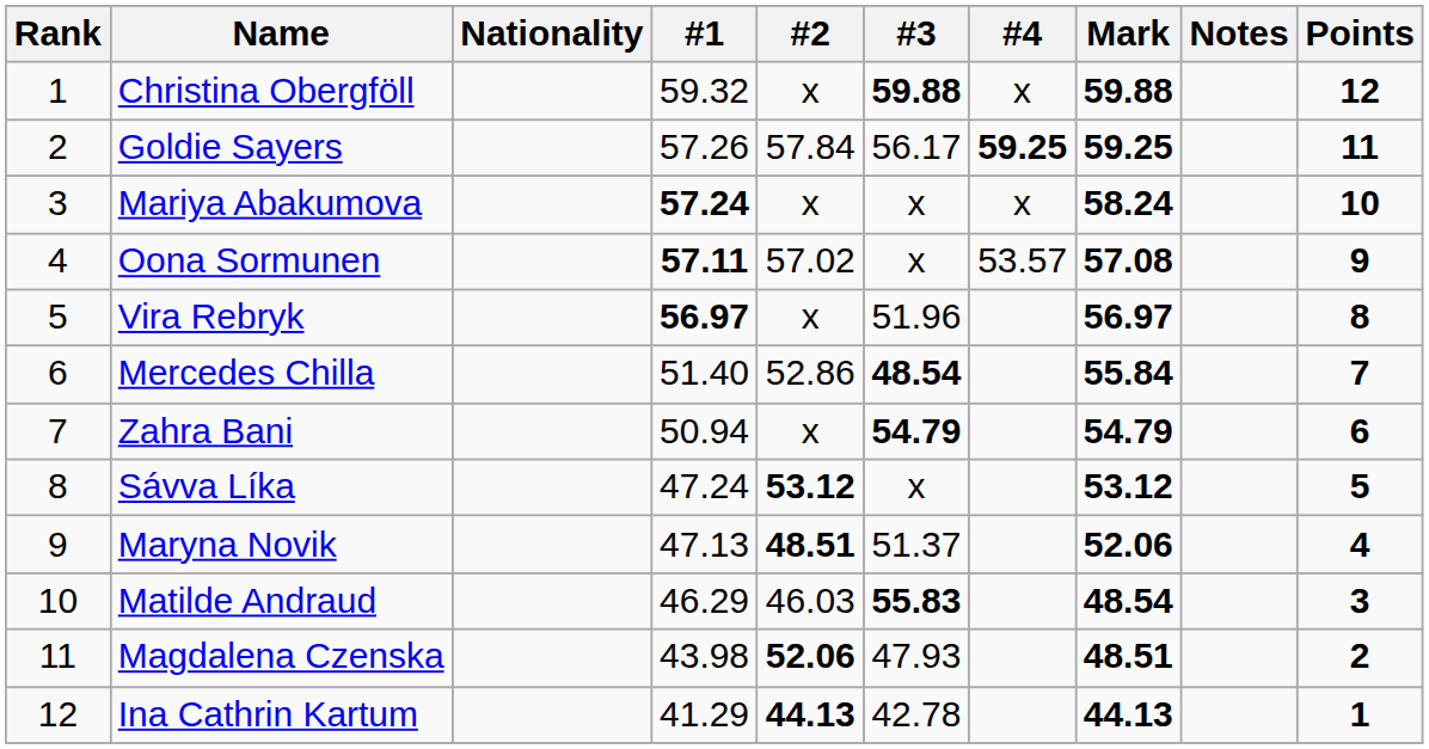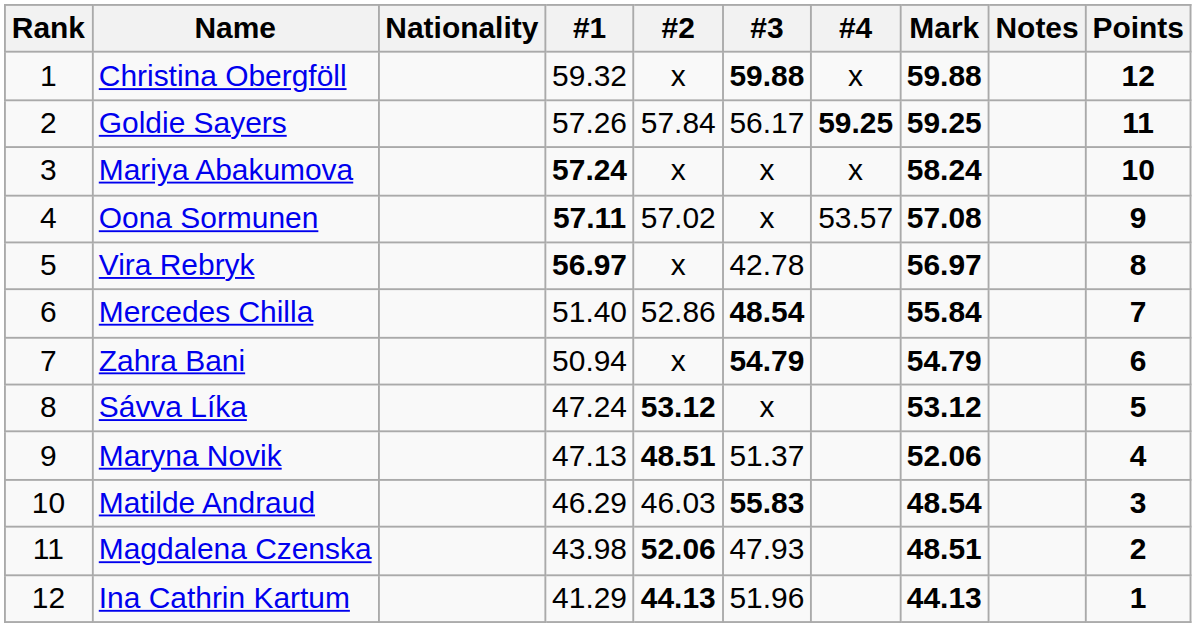 <table class="wikitable sortable" style="text-align:center">
 <tr>
 <th>Rank</th>
 <th>Name</th>
 <th>Nationality</th>
 <th>#1</th>
 <th>#2</th>
 <th>#3</th>
 <th>#4</th>
 <th>Mark</th>
 <th>Notes</th>
 <th>Points</th>
 </tr>
 <tr>
 <td>1</td>
 <td align=left><a href='#'>Christina Obergföll</a></td>
 <td align=left></td>
 <td>59.32</td>
 <td>x</td>
 <td><strong>59.88</strong></td>
 <td>x</td>
 <td><strong>59.88</strong></td>
 <td></td>
 <td><strong>12</strong></td>
 </tr>
 <tr>
 <td>2</td>
 <td align=left><a href='#'>Goldie Sayers</a></td>
 <td align=left></td>
 <td>57.26</td>
 <td>57.84</td>
 <td>56.17</td>
 <td><strong>59.25</strong></td>
 <td><strong>59.25</strong></td>
 <td></td>
 <td><strong> 11</strong></td>
 </tr>
 <tr>
 <td>3</td>
 <td align=left><a href='#'>Mariya Abakumova</a></td>
 <td align=left></td>
 <td><strong>57.24</strong></td>
 <td>x</td>
 <td>x</td>
 <td>x</td>
 <td><strong>58.24</strong></td>
 <td></td>
 <td><strong>10</strong></td>
 </tr>
 <tr>
 <td>4</td>
 <td align=left><a href='#'>Oona Sormunen</a></td>
 <td align=left></td>
 <td><strong>57.11</strong></td>
 <td>57.02</td>
 <td>x</td>
 <td>53.57</td>
 <td><strong>57.08</strong></td>
 <td></td>
 <td><strong>9</strong></td>
 </tr>
 <tr>
 <td>5</td>
 <td align=left><a href='#'>Vira Rebryk</a></td>
 <td align=left></td>
 <td><strong>56.97</strong></td>
 <td>x</td>
-<td>51.96</td>
+<td>42.78</td>
 <td></td>
 <td><strong>56.97</strong></td>
 <td></td>
 <td><strong>8</strong></td>
 </tr>
 <tr>
 <td>6</td>
 <td align=left><a href='#'>Mercedes Chilla</a></td>
 <td align=left></td>
 <td>51.40</td>
 <td>52.86</td>
 <td><strong>48.54</strong></td>
 <td></td>
 <td><strong>55.84</strong></td>
 <td></td>
 <td><strong>7</strong></td>
 </tr>
 <tr>
 <td>7</td>
 <td align=left><a href='#'>Zahra Bani</a></td>
 <td align=left></td>
 <td>50.94</td>
 <td>x</td>
 <td><strong>54.79</strong></td>
 <td></td>
 <td><strong>54.79</strong></td>
 <td></td>
 <td><strong>6</strong></td>
 </tr>
 <tr>
 <td>8</td>
 <td align=left><a href='#'>Sávva Líka</a></td>
 <td align=left></td>
 <td>47.24</td>
 <td><strong>53.12</strong></td>
 <td>x</td>
 <td></td>
 <td><strong>53.12</strong></td>
 <td></td>
 <td><strong>5</strong></td>
 </tr>
 <tr>
 <td>9</td>
 <td align=left><a href='#'>Maryna Novik</a></td>
 <td align=left></td>
 <td>47.13</td>
 <td><strong>48.51</strong></td>
 <td>51.37</td>
 <td></td>
 <td><strong>52.06</strong></td>
 <td></td>
 <td><strong>4</strong></td>
 </tr>
 <tr>
 <td>10</td>
 <td align=left><a href='#'>Matilde Andraud</a></td>
 <td align=left></td>
 <td>46.29</td>
 <td>46.03</td>
 <td><strong>55.83</strong></td>
 <td></td>
 <td><strong>48.54</strong></td>
 <td></td>
 <td><strong>3</strong></td>
 </tr>
 <tr>
 <td>11</td>
 <td align=left><a href='#'>Magdalena Czenska</a></td>
 <td align=left></td>
 <td>43.98</td>
 <td><strong>52.06</strong></td>
 <td>47.93</td>
 <td></td>
 <td><strong>48.51</strong></td>
 <td></td>
 <td><strong>2</strong></td>
 </tr>
 <tr>
 <td>12</td>
 <td align=left><a href='#'>Ina Cathrin Kartum</a></td>
 <td align=left></td>
 <td>41.29</td>
 <td><strong>44.13</strong></td>
-<td>42.78</td>
+<td>51.96</td>
 <td></td>
 <td><strong>44.13</strong></td>
 <td></td>
 <td><strong>1</strong></td>
 </tr>
 </table>
